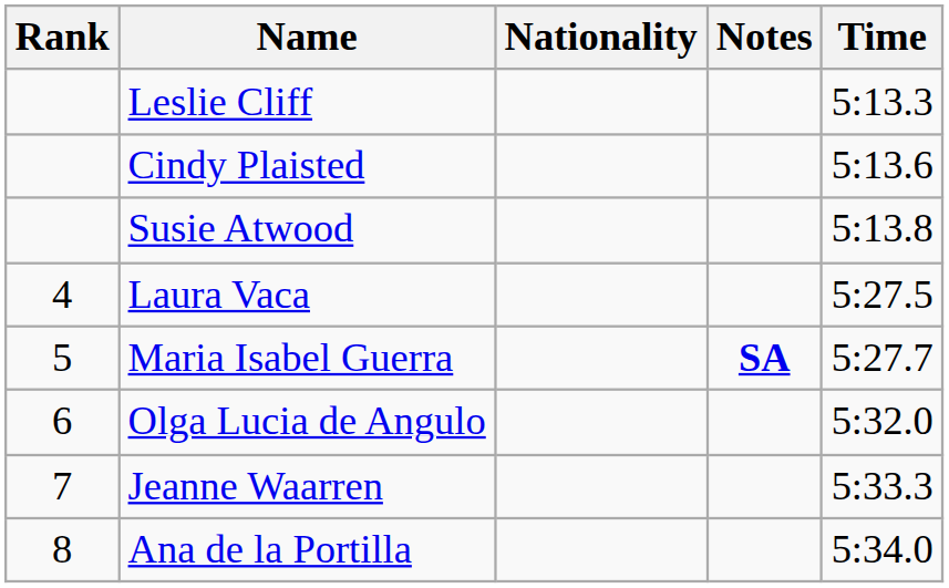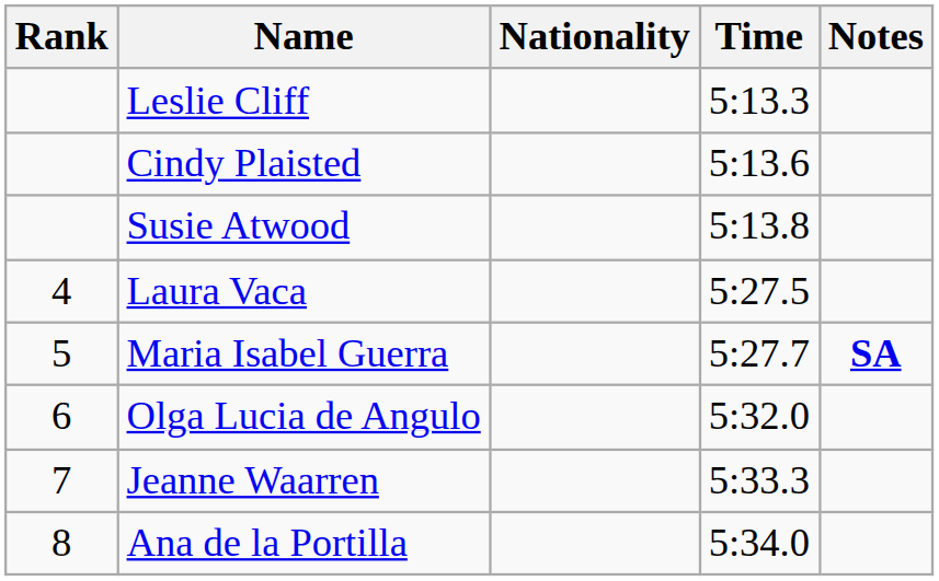 <table class="wikitable sortable" style="text-align:center">
 <tr>
 <th>Rank</th>
 <th>Name</th>
 <th>Nationality</th>
+<th>Time</th>
 <th>Notes</th>
-<th>Time</th>
 </tr>
 <tr>
 <td></td>
 <td align=left><a href='#'>Leslie Cliff</a></td>
 <td align=left></td>
+<td>5:13.3</td>
 <td></td>
-<td>5:13.3</td>
 </tr>
 <tr>
 <td></td>
 <td align=left><a href='#'>Cindy Plaisted</a></td>
 <td align=left></td>
+<td>5:13.6</td>
 <td></td>
-<td>5:13.6</td>
 </tr>
 <tr>
 <td></td>
 <td align=left><a href='#'>Susie Atwood</a></td>
 <td align=left></td>
+<td>5:13.8</td>
 <td></td>
-<td>5:13.8</td>
 </tr>
 <tr>
 <td>4</td>
 <td align=left><a href='#'>Laura Vaca</a></td>
 <td align=left></td>
+<td>5:27.5</td>
 <td></td>
-<td>5:27.5</td>
 </tr>
 <tr>
 <td>5</td>
 <td align=left><a href='#'>Maria Isabel Guerra</a></td>
 <td align=left></td>
+<td>5:27.7</td>
 <td><strong><a href='#'>SA</a></strong></td>
-<td>5:27.7</td>
 </tr>
 <tr>
 <td>6</td>
 <td align=left><a href='#'>Olga Lucia de Angulo</a></td>
 <td align=left></td>
+<td>5:32.0</td>
 <td></td>
-<td>5:32.0</td>
 </tr>
 <tr>
 <td>7</td>
 <td align=left><a href='#'>Jeanne Waarren</a></td>
 <td align=left></td>
+<td>5:33.3</td>
 <td></td>
-<td>5:33.3</td>
 </tr>
 <tr>
 <td>8</td>
 <td align=left><a href='#'>Ana de la Portilla</a></td>
 <td align=left></td>
+<td>5:34.0</td>
 <td></td>
-<td>5:34.0</td>
 </tr>
 </table>
